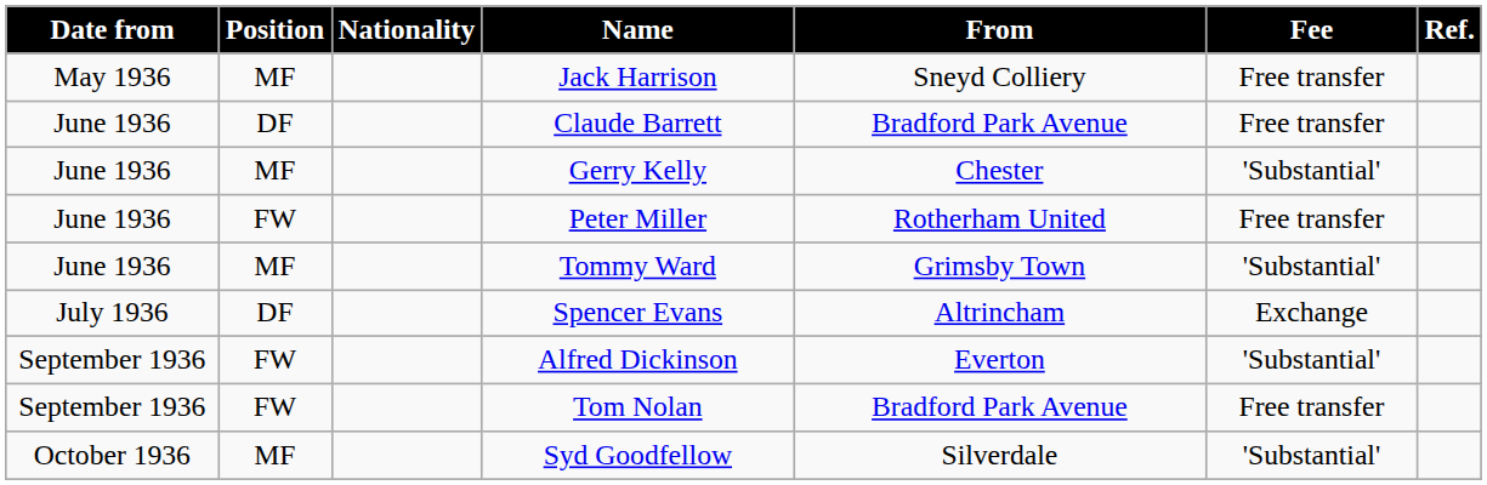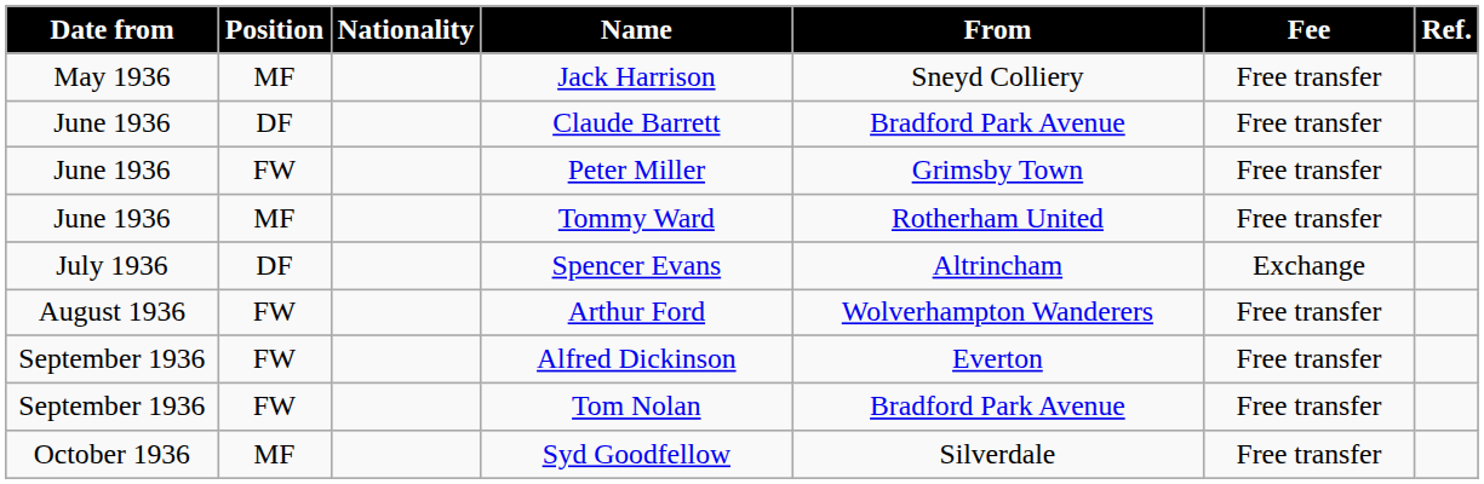 <table class="wikitable" style="text-align:center; font-size:90%; ">
 <tr>
 <th style="background:#000000; color:white; width:100px;">Date from</th>
 <th style="background:#000000; color:white; width:50px;">Position</th>
 <th style="background:#000000; color:white; width:50px;">Nationality</th>
 <th style="background:#000000; color:white; width:150px;">Name</th>
 <th style="background:#000000; color:white; width:200px;">From</th>
 <th style="background:#000000; color:white; width:100px;">Fee</th>
 <th style="background:#000000; color:white; width:25px;">Ref.</th>
 </tr>
 <tr>
 <td>May 1936</td>
 <td>MF</td>
 <td></td>
 <td><a href='#'>Jack Harrison</a></td>
 <td>Sneyd Colliery</td>
 <td>Free transfer</td>
 <td></td>
 </tr>
 <tr>
 <td>June 1936</td>
 <td>DF</td>
 <td></td>
 <td><a href='#'>Claude Barrett</a></td>
 <td><a href='#'>Bradford Park Avenue</a></td>
 <td>Free transfer</td>
 <td></td>
 </tr>
 <tr>
 <td>June 1936</td>
-<td>MF</td>
-<td></td>
-<td><a href='#'>Gerry Kelly</a></td>
-<td><a href='#'>Chester</a></td>
-<td>'Substantial'</td>
-<td></td>
-</tr>
-<tr>
-<td>June 1936</td>
 <td>FW</td>
 <td></td>
 <td><a href='#'>Peter Miller</a></td>
-<td><a href='#'>Rotherham United</a></td>
+<td><a href='#'>Grimsby Town</a></td>
 <td>Free transfer</td>
 <td></td>
 </tr>
 <tr>
 <td>June 1936</td>
 <td>MF</td>
 <td></td>
 <td><a href='#'>Tommy Ward</a></td>
-<td><a href='#'>Grimsby Town</a></td>
-<td>'Substantial'</td>
+<td><a href='#'>Rotherham United</a></td>
+<td>Free transfer</td>
 <td></td>
 </tr>
 <tr>
 <td>July 1936</td>
 <td>DF</td>
 <td></td>
 <td><a href='#'>Spencer Evans</a></td>
 <td><a href='#'>Altrincham</a></td>
 <td>Exchange</td>
 <td></td>
 </tr>
 <tr>
+<td>August 1936</td>
+<td>FW</td>
+<td></td>
+<td><a href='#'>Arthur Ford</a></td>
+<td><a href='#'>Wolverhampton Wanderers</a></td>
+<td>Free transfer</td>
+<td></td>
+</tr>
+<tr>
 <td>September 1936</td>
 <td>FW</td>
 <td></td>
 <td><a href='#'>Alfred Dickinson</a></td>
 <td><a href='#'>Everton</a></td>
-<td>'Substantial'</td>
+<td>Free transfer</td>
 <td></td>
 </tr>
 <tr>
 <td>September 1936</td>
 <td>FW</td>
 <td></td>
 <td><a href='#'>Tom Nolan</a></td>
 <td><a href='#'>Bradford Park Avenue</a></td>
 <td>Free transfer</td>
 <td></td>
 </tr>
 <tr>
 <td>October 1936</td>
 <td>MF</td>
 <td></td>
 <td><a href='#'>Syd Goodfellow</a></td>
 <td>Silverdale</td>
-<td>'Substantial'</td>
+<td>Free transfer</td>
 <td></td>
 </tr>
 </table>
